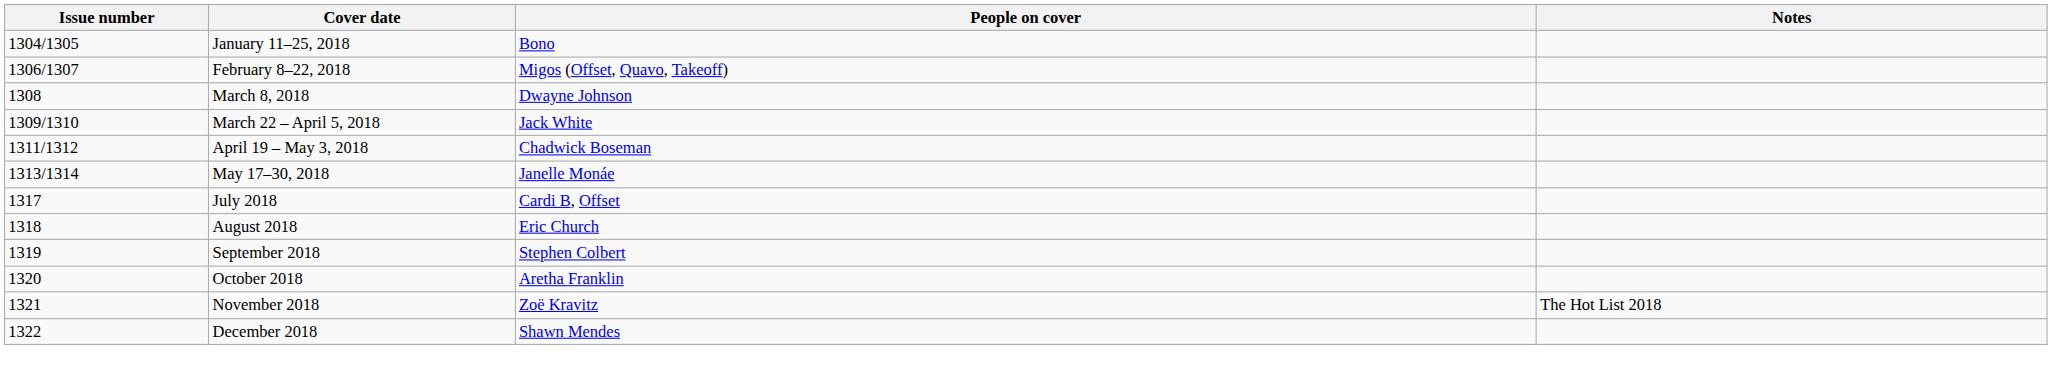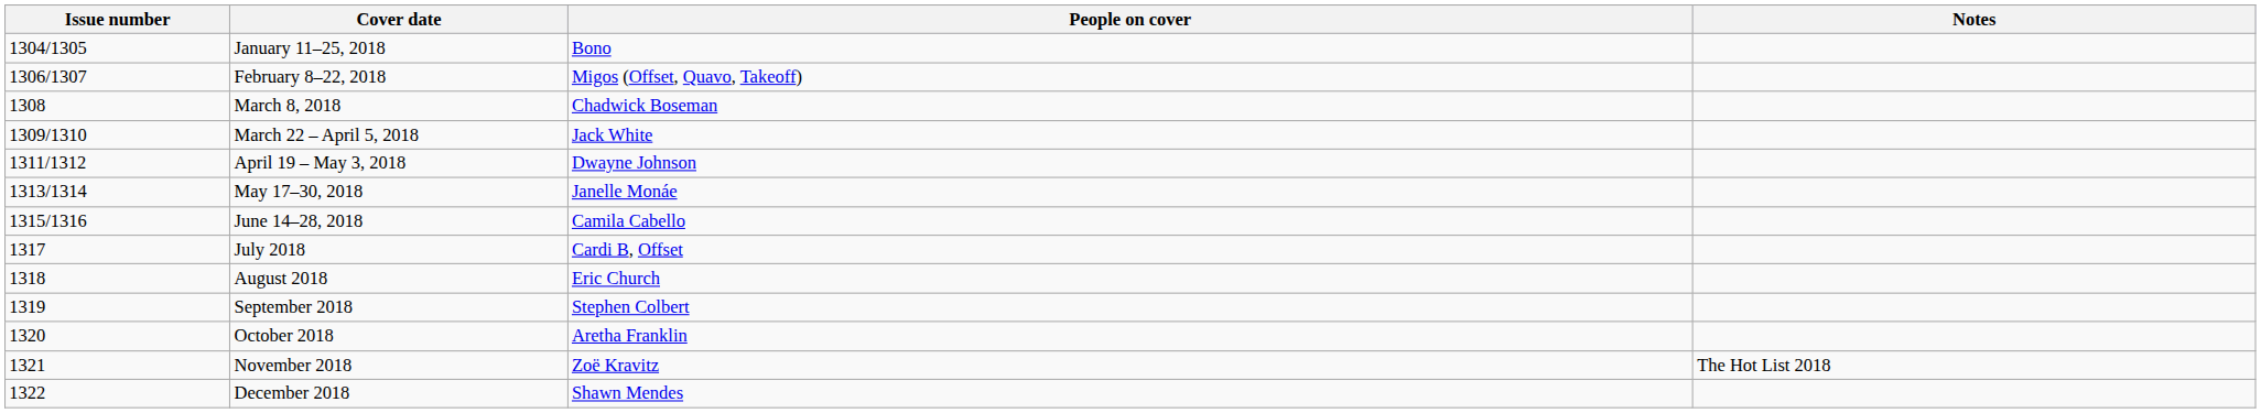 <table class="wikitable sortable" style="margin:auto;width:100%;">
 <tr style="background:#ccf;">
 <th style="width:10%;">Issue number</th>
 <th style="width:15%;">Cover date</th>
 <th style="width:50%;">People on cover</th>
 <th style="width:25%;">Notes</th>
 </tr>
 <tr>
 <td>1304/1305</td>
 <td>January 11–25, 2018</td>
 <td><a href='#'>Bono</a></td>
 <td></td>
 </tr>
 <tr>
 <td>1306/1307</td>
 <td>February 8–22, 2018</td>
 <td><a href='#'>Migos</a> (<a href='#'>Offset</a>, <a href='#'>Quavo</a>, <a href='#'>Takeoff</a>)</td>
 <td></td>
 </tr>
 <tr>
 <td>1308</td>
 <td>March 8, 2018</td>
-<td><a href='#'>Dwayne Johnson</a></td>
+<td><a href='#'>Chadwick Boseman</a></td>
 <td></td>
 </tr>
 <tr>
 <td>1309/1310</td>
 <td>March 22 – April 5, 2018</td>
 <td><a href='#'>Jack White</a></td>
 <td></td>
 </tr>
 <tr>
 <td>1311/1312</td>
 <td>April 19 – May 3, 2018</td>
-<td><a href='#'>Chadwick Boseman</a></td>
+<td><a href='#'>Dwayne Johnson</a></td>
 <td></td>
 </tr>
 <tr>
 <td>1313/1314</td>
 <td>May 17–30, 2018</td>
 <td><a href='#'>Janelle Monáe</a></td>
+<td></td>
+</tr>
+<tr>
+<td>1315/1316</td>
+<td>June 14–28, 2018</td>
+<td><a href='#'>Camila Cabello</a></td>
 <td></td>
 </tr>
 <tr>
 <td>1317</td>
 <td>July 2018</td>
 <td><a href='#'>Cardi B</a>, <a href='#'>Offset</a></td>
 <td></td>
 </tr>
 <tr>
 <td>1318</td>
 <td>August 2018</td>
 <td><a href='#'>Eric Church</a></td>
 <td></td>
 </tr>
 <tr>
 <td>1319</td>
 <td>September 2018</td>
 <td><a href='#'>Stephen Colbert</a></td>
 <td></td>
 </tr>
 <tr>
 <td>1320</td>
 <td>October 2018</td>
 <td><a href='#'>Aretha Franklin</a></td>
 <td></td>
 </tr>
 <tr>
 <td>1321</td>
 <td>November 2018</td>
 <td><a href='#'>Zoë Kravitz</a></td>
 <td>The Hot List 2018</td>
 </tr>
 <tr>
 <td>1322</td>
 <td>December 2018</td>
 <td><a href='#'>Shawn Mendes</a></td>
 <td></td>
 </tr>
 </table>
